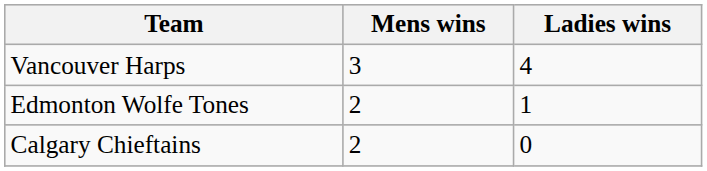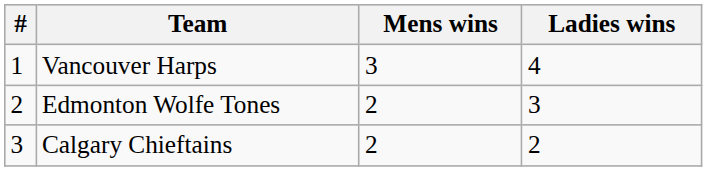 <table class="wikitable" style="width:50%">
 <tr>
+<th>#</th>
 <th>Team</th>
 <th>Mens wins</th>
 <th>Ladies wins</th>
 </tr>
 <tr>
+<td>1</td>
 <td>Vancouver Harps</td>
 <td>3</td>
 <td>4</td>
 </tr>
 <tr>
+<td>2</td>
 <td>Edmonton Wolfe Tones</td>
 <td>2</td>
-<td>1</td>
+<td>3</td>
 </tr>
 <tr>
+<td>3</td>
 <td>Calgary Chieftains</td>
 <td>2</td>
-<td>0</td>
+<td>2</td>
 </tr>
 </table>
